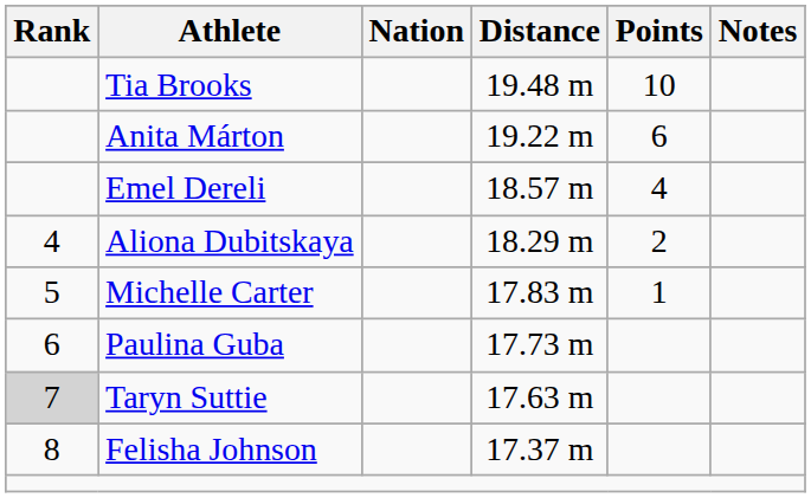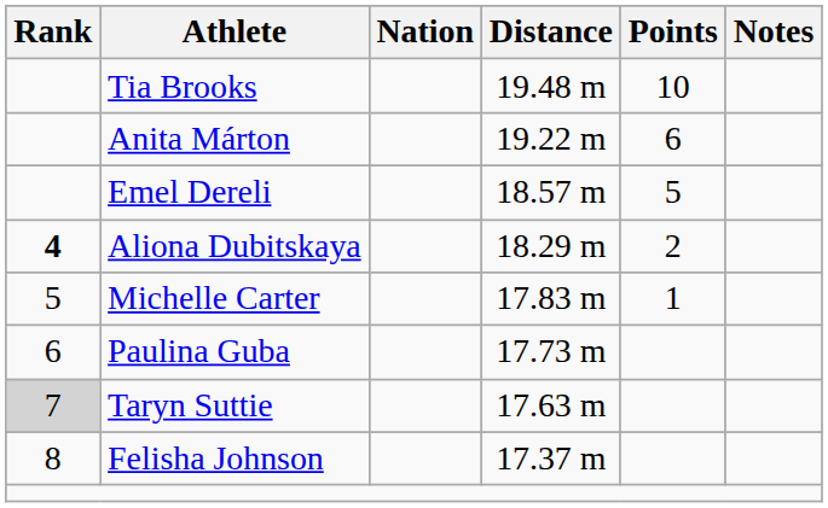 <table class="wikitable mw-datatable sortable" style="text-align:center;">
 <tr>
 <th>Rank</th>
 <th>Athlete</th>
 <th>Nation</th>
 <th>Distance</th>
 <th>Points</th>
 <th>Notes</th>
 </tr>
 <tr>
 <td></td>
 <td align=left><a href='#'>Tia Brooks</a></td>
 <td align=left></td>
 <td>19.48 m</td>
 <td>10</td>
 <td></td>
 </tr>
 <tr>
 <td></td>
 <td align=left><a href='#'>Anita Márton</a></td>
 <td align=left></td>
 <td>19.22 m</td>
 <td>6</td>
 <td></td>
 </tr>
 <tr>
 <td></td>
 <td align=left><a href='#'>Emel Dereli</a></td>
 <td align=left></td>
 <td>18.57 m</td>
-<td>4</td>
+<td>5</td>
 <td><strong></strong></td>
 </tr>
 <tr>
-<td>4</td>
+<td><strong>4</strong></td>
 <td align=left><a href='#'>Aliona Dubitskaya</a></td>
 <td align=left></td>
 <td>18.29 m</td>
 <td>2</td>
 <td></td>
 </tr>
 <tr>
 <td>5</td>
 <td align=left><a href='#'>Michelle Carter</a></td>
 <td align=left></td>
 <td>17.83 m</td>
 <td>1</td>
 <td></td>
 </tr>
 <tr>
 <td>6</td>
 <td align=left><a href='#'>Paulina Guba</a></td>
 <td align=left></td>
 <td>17.73 m</td>
 <td></td>
 <td></td>
 </tr>
 <tr>
 <td style="background: lightgrey;">7</td>
 <td align=left><a href='#'>Taryn Suttie</a></td>
 <td align=left></td>
 <td>17.63 m</td>
 <td></td>
 <td></td>
 </tr>
 <tr>
 <td>8</td>
 <td align=left><a href='#'>Felisha Johnson</a></td>
 <td align=left></td>
 <td>17.37 m</td>
 <td></td>
 <td></td>
 </tr>
 <tr class="sortbottom">
 <td colspan=6></td>
 </tr>
 </table>
